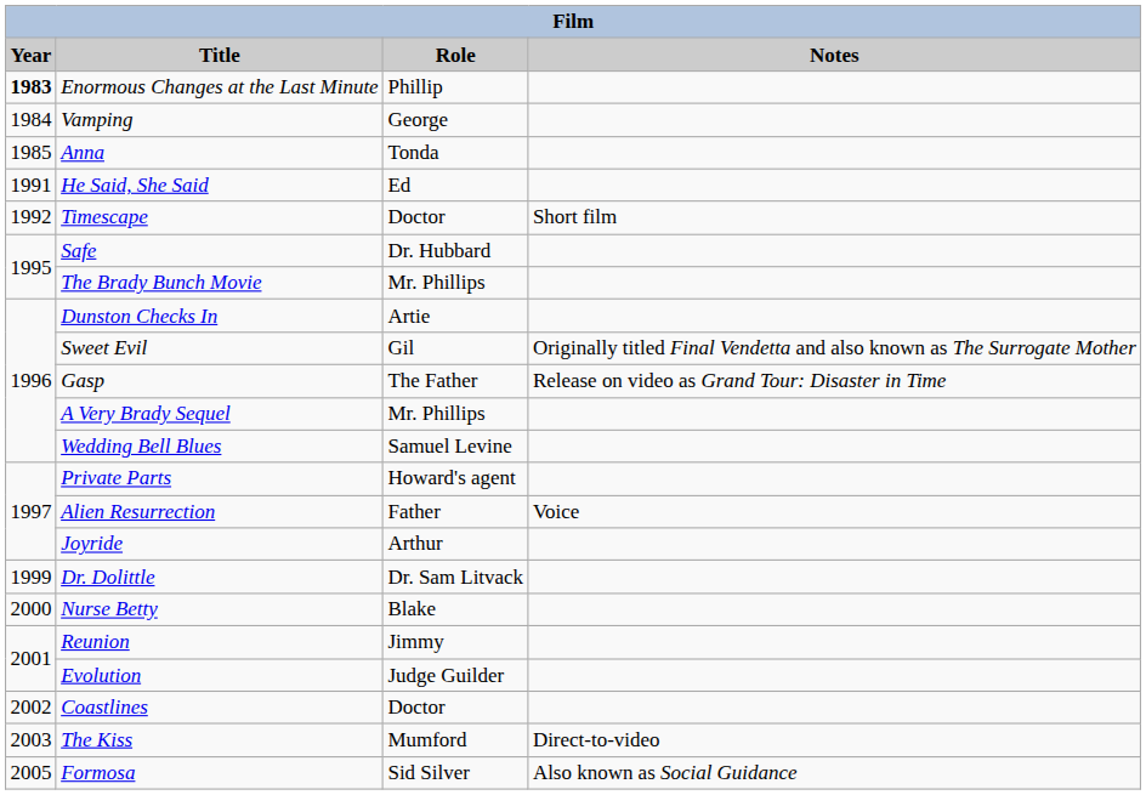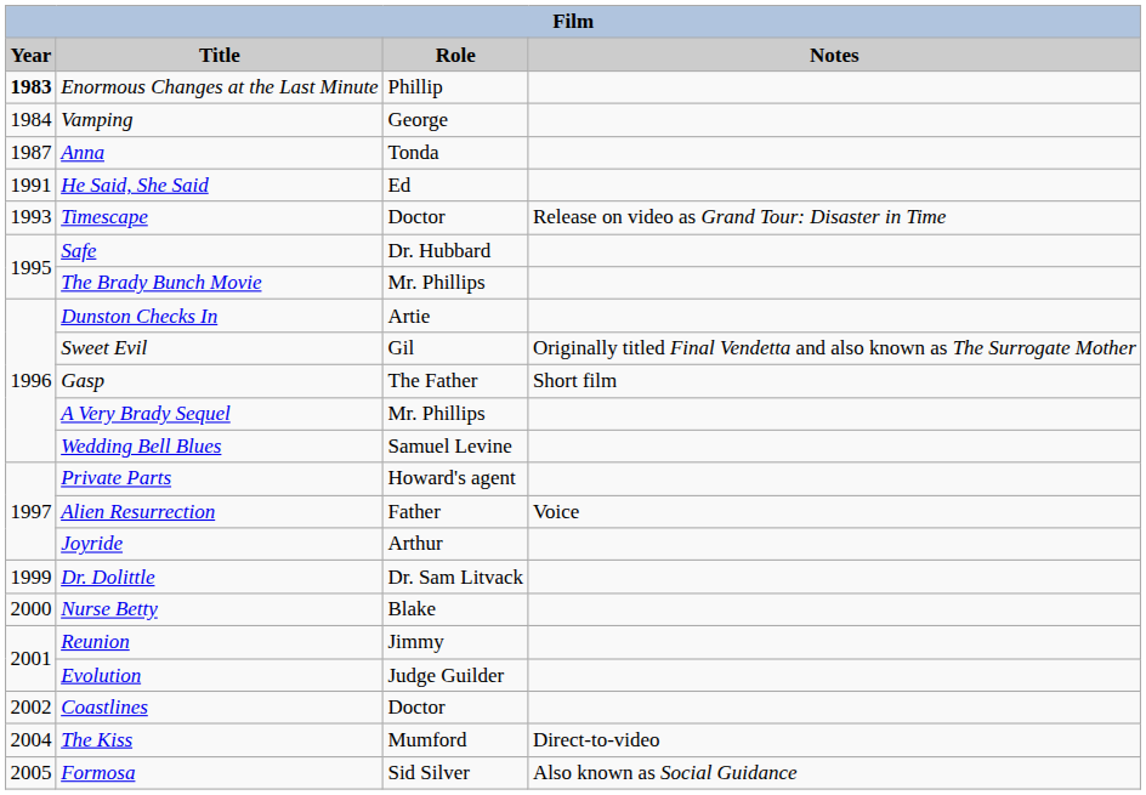 <table class="wikitable">
 <tr>
 <th colspan=4 style="background:#B0C4DE;">Film</th>
 </tr>
 <tr align="center">
 <th style="background: #CCCCCC;">Year</th>
 <th style="background: #CCCCCC;">Title</th>
 <th style="background: #CCCCCC;">Role</th>
 <th style="background: #CCCCCC;">Notes</th>
 </tr>
 <tr>
 <td><strong>1983</strong></td>
 <td><em>Enormous Changes at the Last Minute</em></td>
 <td>Phillip</td>
 <td></td>
 </tr>
 <tr>
 <td>1984</td>
 <td><em>Vamping</em></td>
 <td>George</td>
 <td></td>
 </tr>
 <tr>
-<td>1985</td>
+<td>1987</td>
 <td><em><a href='#'>Anna</a></em></td>
 <td>Tonda</td>
 <td></td>
 </tr>
 <tr>
 <td>1991</td>
 <td><em><a href='#'>He Said, She Said</a></em></td>
 <td>Ed</td>
 <td></td>
 </tr>
 <tr>
-<td>1992</td>
+<td>1993</td>
 <td><em><a href='#'>Timescape</a></em></td>
 <td>Doctor</td>
-<td>Short film</td>
+<td>Release on video as <em>Grand Tour: Disaster in Time</em></td>
 </tr>
 <tr>
 <td rowspan=2>1995</td>
 <td><em><a href='#'>Safe</a></em></td>
 <td>Dr. Hubbard</td>
 <td></td>
 </tr>
 <tr>
 <td><em><a href='#'>The Brady Bunch Movie</a></em></td>
 <td>Mr. Phillips</td>
 <td></td>
 </tr>
 <tr>
 <td rowspan=5>1996</td>
 <td><em><a href='#'>Dunston Checks In</a></em></td>
 <td>Artie</td>
 <td></td>
 </tr>
 <tr>
 <td><em>Sweet Evil</em></td>
 <td>Gil</td>
 <td>Originally titled <em>Final Vendetta</em> and also known as <em>The Surrogate Mother</em></td>
 </tr>
 <tr>
 <td><em>Gasp</em></td>
 <td>The Father</td>
-<td>Release on video as <em>Grand Tour: Disaster in Time</em></td>
+<td>Short film</td>
 </tr>
 <tr>
 <td><em><a href='#'>A Very Brady Sequel</a></em></td>
 <td>Mr. Phillips</td>
 <td></td>
 </tr>
 <tr>
 <td><em><a href='#'>Wedding Bell Blues</a></em></td>
 <td>Samuel Levine</td>
 <td></td>
 </tr>
 <tr>
 <td rowspan=3>1997</td>
 <td><em><a href='#'>Private Parts</a></em></td>
 <td>Howard's agent</td>
 <td></td>
 </tr>
 <tr>
 <td><em><a href='#'>Alien Resurrection</a></em></td>
 <td>Father</td>
 <td>Voice</td>
 </tr>
 <tr>
 <td><em><a href='#'>Joyride</a></em></td>
 <td>Arthur</td>
 <td></td>
 </tr>
 <tr>
 <td>1999</td>
 <td><em><a href='#'>Dr. Dolittle</a></em></td>
 <td>Dr. Sam Litvack</td>
 </tr>
 <tr>
 <td>2000</td>
 <td><em><a href='#'>Nurse Betty</a></em></td>
 <td>Blake</td>
 <td></td>
 </tr>
 <tr>
 <td rowspan=2>2001</td>
 <td><em><a href='#'>Reunion</a></em></td>
 <td>Jimmy</td>
 <td></td>
 </tr>
 <tr>
 <td><em><a href='#'>Evolution</a></em></td>
 <td>Judge Guilder</td>
 <td></td>
 </tr>
 <tr>
 <td>2002</td>
 <td><em><a href='#'>Coastlines</a></em></td>
 <td>Doctor</td>
 <td></td>
 </tr>
 <tr>
-<td>2003</td>
+<td>2004</td>
 <td><em><a href='#'>The Kiss</a></em></td>
 <td>Mumford</td>
 <td>Direct-to-video</td>
 </tr>
 <tr>
 <td>2005</td>
 <td><em><a href='#'>Formosa</a></em></td>
 <td>Sid Silver</td>
 <td>Also known as <em>Social Guidance</em></td>
 </tr>
 </table>
